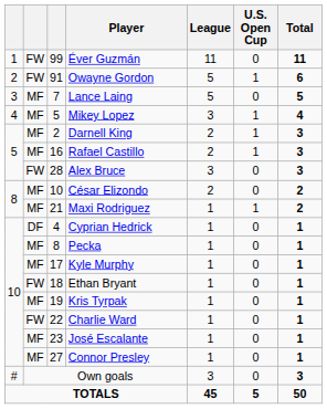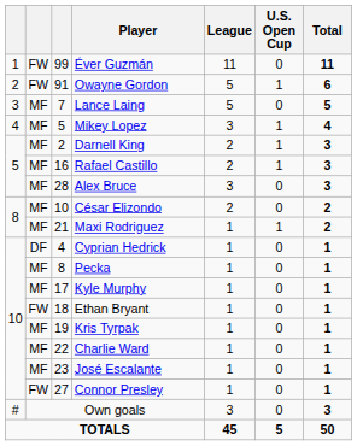 <table class="wikitable sortable" style="font-size: 95%; text-align: center;">
 <tr>
 <th width=10></th>
 <th width=10></th>
 <th width=10></th>
 <th width=150>Player</th>
 <th width=50>League</th>
 <th width=50>U.S. Open Cup</th>
 <th width=50>Total</th>
 </tr>
 <tr>
 <td>1</td>
 <td>FW</td>
 <td>99</td>
 <td align=left> <a href='#'>Éver Guzmán</a></td>
 <td>11</td>
 <td>0</td>
 <td><strong>11</strong></td>
 </tr>
 <tr>
 <td>2</td>
 <td>FW</td>
 <td>91</td>
 <td align=left> <a href='#'>Owayne Gordon</a></td>
 <td>5</td>
 <td>1</td>
 <td><strong>6</strong></td>
 </tr>
 <tr>
 <td>3</td>
 <td>MF</td>
 <td>7</td>
 <td align=left> <a href='#'>Lance Laing</a></td>
 <td>5</td>
 <td>0</td>
 <td><strong>5</strong></td>
 </tr>
 <tr>
 <td>4</td>
 <td>MF</td>
 <td>5</td>
 <td align=left> <a href='#'>Mikey Lopez</a></td>
 <td>3</td>
 <td>1</td>
 <td><strong>4</strong></td>
 </tr>
 <tr>
 <td rowspan="3">5</td>
 <td>MF</td>
 <td>2</td>
 <td align=left> <a href='#'>Darnell King</a></td>
 <td>2</td>
 <td>1</td>
 <td><strong>3</strong></td>
 </tr>
 <tr>
 <td>MF</td>
 <td>16</td>
 <td align=left> <a href='#'>Rafael Castillo</a></td>
 <td>2</td>
 <td>1</td>
 <td><strong>3</strong></td>
 </tr>
 <tr>
-<td>FW</td>
+<td>MF</td>
 <td>28</td>
 <td align=left> <a href='#'>Alex Bruce</a></td>
 <td>3</td>
 <td>0</td>
 <td><strong>3</strong></td>
 </tr>
 <tr>
 <td rowspan="2">8</td>
 <td>MF</td>
 <td>10</td>
 <td align=left> <a href='#'>César Elizondo</a></td>
 <td>2</td>
 <td>0</td>
 <td><strong>2</strong></td>
 </tr>
 <tr>
 <td>MF</td>
 <td>21</td>
 <td align=left> <a href='#'>Maxi Rodriguez</a></td>
 <td>1</td>
 <td>1</td>
 <td><strong>2</strong></td>
 </tr>
 <tr>
 <td rowspan="8">10</td>
 <td>DF</td>
 <td>4</td>
 <td align=left> <a href='#'>Cyprian Hedrick</a></td>
 <td>1</td>
 <td>0</td>
 <td><strong>1</strong></td>
 </tr>
 <tr>
 <td>MF</td>
 <td>8</td>
 <td align=left> <a href='#'>Pecka</a></td>
 <td>1</td>
 <td>0</td>
 <td><strong>1</strong></td>
 </tr>
 <tr>
 <td>MF</td>
 <td>17</td>
 <td align=left> <a href='#'>Kyle Murphy</a></td>
 <td>1</td>
 <td>0</td>
 <td><strong>1</strong></td>
 </tr>
 <tr>
 <td>FW</td>
 <td>18</td>
 <td align=left> Ethan Bryant</td>
 <td>1</td>
 <td>0</td>
 <td><strong>1</strong></td>
 </tr>
 <tr>
 <td>MF</td>
 <td>19</td>
 <td align=left> <a href='#'>Kris Tyrpak</a></td>
 <td>1</td>
 <td>0</td>
 <td><strong>1</strong></td>
 </tr>
 <tr>
-<td>FW</td>
+<td>MF</td>
 <td>22</td>
 <td align=left> <a href='#'>Charlie Ward</a></td>
 <td>1</td>
 <td>0</td>
 <td><strong>1</strong></td>
 </tr>
 <tr>
 <td>MF</td>
 <td>23</td>
 <td align=left> <a href='#'>José Escalante</a></td>
 <td>1</td>
 <td>0</td>
 <td><strong>1</strong></td>
 </tr>
 <tr>
-<td>MF</td>
+<td>FW</td>
 <td>27</td>
 <td align=left> <a href='#'>Connor Presley</a></td>
 <td>1</td>
 <td>0</td>
 <td><strong>1</strong></td>
 </tr>
 <tr class="sortbottom">
 <td>#</td>
 <td colspan="3">Own goals</td>
 <td>3</td>
 <td>0</td>
 <td><strong>3</strong></td>
 </tr>
 <tr>
 <td colspan="4"><strong>TOTALS</strong></td>
 <td><strong>45</strong></td>
 <td><strong>5</strong></td>
 <td><strong>50</strong></td>
 </tr>
 </table>
